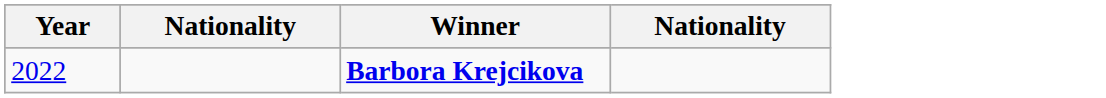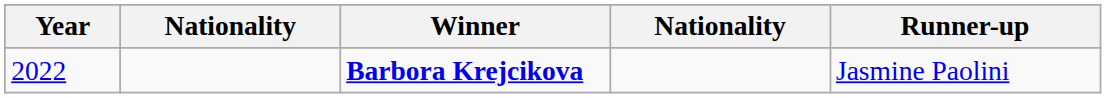 <table class="wikitable">
 <tr>
 <th width="60">Year</th>
 <th width="120">Nationality</th>
 <th width="150">Winner</th>
 <th width="120">Nationality</th>
+<th width="150">Runner-up</th>
 </tr>
 <tr>
 <td><a href='#'>2022</a></td>
 <td></td>
 <td><strong><a href='#'>Barbora Krejcikova</a></strong></td>
 <td></td>
+<td><a href='#'>Jasmine Paolini</a></td>
 </tr>
 </table>
